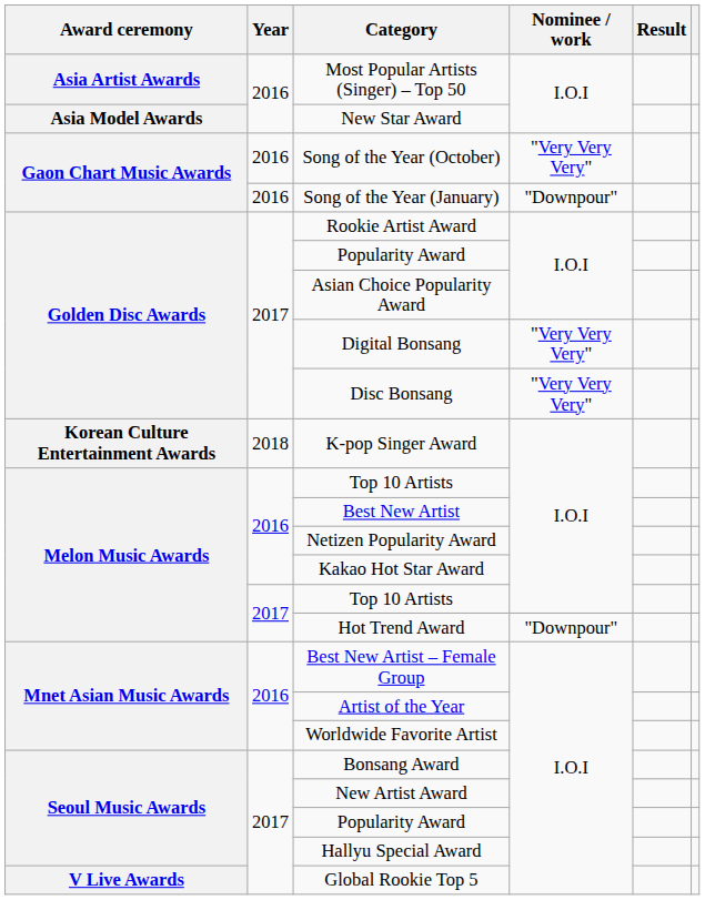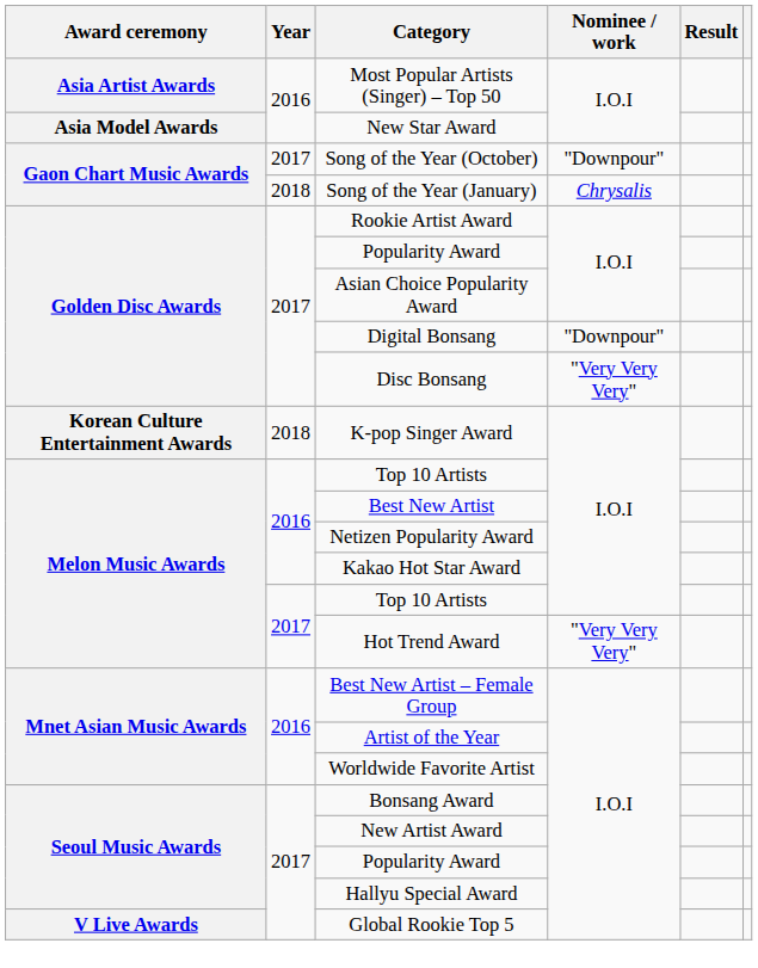 <table class="wikitable sortable plainrowheaders" style="text-align:center;">
 <tr>
 <th scope="col">Award ceremony</th>
 <th scope="col">Year</th>
 <th scope="col">Category</th>
 <th scope="col">Nominee / work</th>
 <th scope="col">Result</th>
 <th scope="col" class="unsortable"></th>
 </tr>
 <tr>
 <th scope="row"><a href='#'>Asia Artist Awards</a></th>
 <td rowspan="2">2016</td>
 <td>Most Popular Artists (Singer) – Top 50</td>
 <td rowspan="2">I.O.I</td>
 <td></td>
 <td></td>
 </tr>
 <tr>
 <th scope="row">Asia Model Awards</th>
 <td>New Star Award</td>
 <td></td>
 <td></td>
 </tr>
 <tr>
 <th scope="row" rowspan="2"><a href='#'>Gaon Chart Music Awards</a></th>
-<td>2016</td>
+<td>2017</td>
 <td>Song of the Year (October)</td>
-<td>"<a href='#'>Very Very Very</a>"</td>
+<td>"Downpour"</td>
 <td></td>
 <td></td>
 </tr>
 <tr>
-<td>2016</td>
+<td>2018</td>
 <td>Song of the Year (January)</td>
-<td>"Downpour"</td>
+<td><em><a href='#'>Chrysalis</a></em></td>
 <td></td>
 <td></td>
 </tr>
 <tr>
 <th scope="row" rowspan="5"><a href='#'>Golden Disc Awards</a></th>
 <td rowspan="5">2017</td>
 <td>Rookie Artist Award</td>
 <td rowspan="3">I.O.I</td>
 <td></td>
 <td></td>
 </tr>
 <tr>
 <td>Popularity Award</td>
 <td></td>
 <td></td>
 </tr>
 <tr>
 <td>Asian Choice Popularity Award</td>
 <td></td>
 <td></td>
 </tr>
 <tr>
 <td>Digital Bonsang</td>
-<td>"<a href='#'>Very Very Very</a>"</td>
+<td>"Downpour"</td>
 <td></td>
 <td></td>
 </tr>
 <tr>
 <td>Disc Bonsang</td>
 <td>"<a href='#'>Very Very Very</a>"</td>
 <td></td>
 <td></td>
 </tr>
 <tr>
 <th scope="row">Korean Culture Entertainment Awards</th>
 <td>2018</td>
 <td>K-pop Singer Award</td>
 <td rowspan="6">I.O.I</td>
 <td></td>
 <td></td>
 </tr>
 <tr>
 <th scope="row" rowspan="6"><a href='#'>Melon Music Awards</a></th>
 <td rowspan="4"><a href='#'>2016</a></td>
 <td>Top 10 Artists</td>
 <td></td>
 <td></td>
 </tr>
 <tr>
 <td><a href='#'>Best New Artist</a></td>
 <td></td>
 <td></td>
 </tr>
 <tr>
 <td>Netizen Popularity Award</td>
 <td></td>
 <td></td>
 </tr>
 <tr>
 <td>Kakao Hot Star Award</td>
 <td></td>
 <td></td>
 </tr>
 <tr>
 <td rowspan="2"><a href='#'>2017</a></td>
 <td>Top 10 Artists</td>
 <td></td>
 <td></td>
 </tr>
 <tr>
 <td>Hot Trend Award</td>
-<td>"Downpour"</td>
+<td>"<a href='#'>Very Very Very</a>"</td>
 <td></td>
 <td></td>
 </tr>
 <tr>
 <th scope="row" rowspan="3"><a href='#'>Mnet Asian Music Awards</a></th>
 <td rowspan="3"><a href='#'>2016</a></td>
 <td><a href='#'>Best New Artist – Female Group</a></td>
 <td rowspan="8">I.O.I</td>
 <td></td>
 <td></td>
 </tr>
 <tr>
 <td><a href='#'>Artist of the Year</a></td>
 <td></td>
 <td></td>
 </tr>
 <tr>
 <td>Worldwide Favorite Artist</td>
 <td></td>
 <td></td>
 </tr>
 <tr>
 <th scope="row" rowspan="4"><a href='#'>Seoul Music Awards</a></th>
 <td rowspan="5">2017</td>
 <td>Bonsang Award</td>
 <td></td>
 <td></td>
 </tr>
 <tr>
 <td>New Artist Award</td>
 <td></td>
 <td></td>
 </tr>
 <tr>
 <td>Popularity Award</td>
 <td></td>
 <td></td>
 </tr>
 <tr>
 <td>Hallyu Special Award</td>
 <td></td>
 <td></td>
 </tr>
 <tr>
 <th scope="row"><a href='#'>V Live Awards</a></th>
 <td>Global Rookie Top 5</td>
 <td></td>
 <td></td>
 </tr>
 </table>
